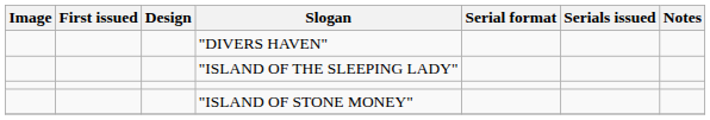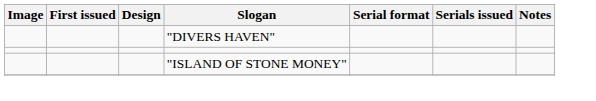 <table class="wikitable">
 <tr>
 <th>Image</th>
 <th>First issued</th>
 <th>Design</th>
 <th>Slogan</th>
 <th>Serial format</th>
 <th>Serials issued</th>
 <th>Notes</th>
 </tr>
 <tr>
 <td></td>
 <td></td>
 <td></td>
 <td>"DIVERS HAVEN"</td>
-<td></td>
-<td></td>
-<td></td>
-</tr>
-<tr>
-<td></td>
-<td></td>
-<td></td>
-<td>"ISLAND OF THE SLEEPING LADY"</td>
 <td></td>
 <td></td>
 <td></td>
 </tr>
 <tr>
 <td></td>
 <td></td>
 <td></td>
 <td></td>
 <td></td>
 <td></td>
 <td></td>
 </tr>
 <tr>
 <td></td>
 <td></td>
 <td></td>
 <td>"ISLAND OF STONE MONEY"</td>
 <td></td>
 <td></td>
 <td></td>
 </tr>
 <tr>
 </tr>
 </table>
